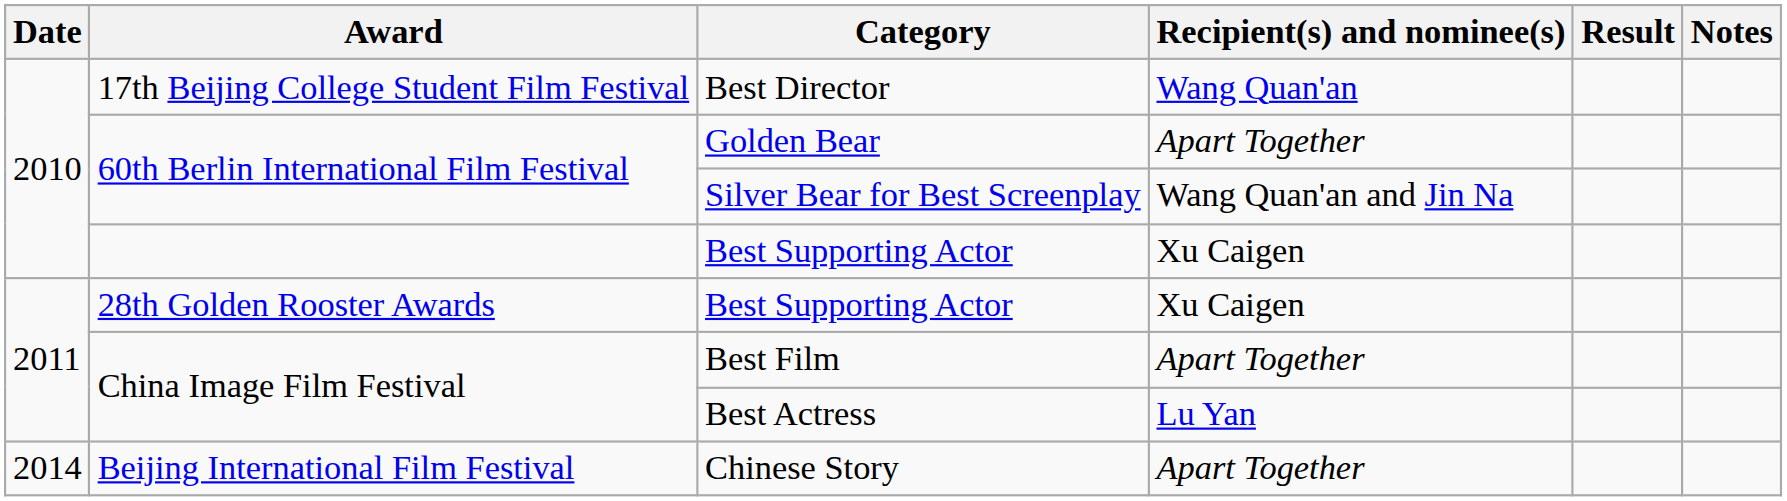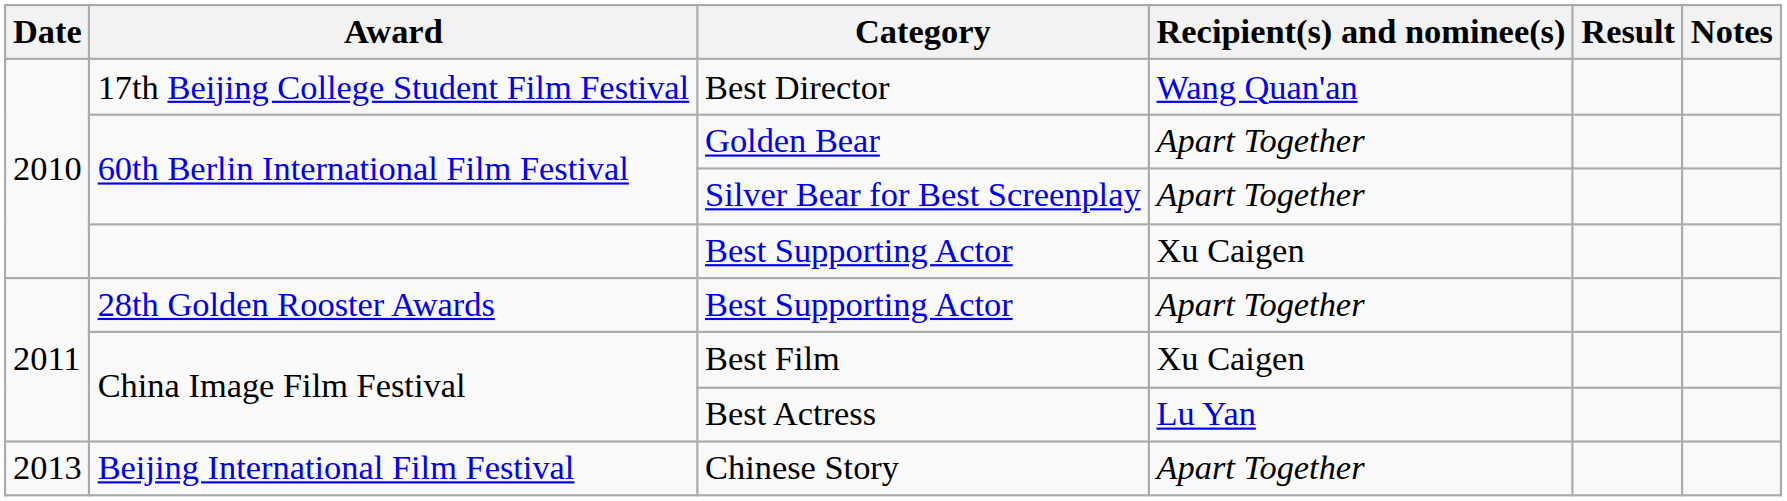 <table class="wikitable">
 <tr>
 <th>Date</th>
 <th>Award</th>
 <th>Category</th>
 <th>Recipient(s) and nominee(s)</th>
 <th>Result</th>
 <th>Notes</th>
 </tr>
 <tr>
 <td rowspan="4">2010</td>
 <td>17th <a href='#'>Beijing College Student Film Festival</a></td>
 <td>Best Director</td>
 <td><a href='#'>Wang Quan'an</a></td>
 <td></td>
 <td></td>
 </tr>
 <tr>
 <td rowspan="2"><a href='#'>60th Berlin International Film Festival</a></td>
 <td><a href='#'>Golden Bear</a></td>
 <td><em>Apart Together</em></td>
 <td></td>
 <td></td>
 </tr>
 <tr>
 <td><a href='#'>Silver Bear for Best Screenplay</a></td>
-<td>Wang Quan'an and <a href='#'>Jin Na</a></td>
+<td><em>Apart Together</em></td>
 <td></td>
 <td></td>
 </tr>
 <tr>
 <td></td>
 <td><a href='#'>Best Supporting Actor</a></td>
 <td>Xu Caigen</td>
 <td></td>
 <td></td>
 </tr>
 <tr>
 <td rowspan="3">2011</td>
 <td><a href='#'>28th Golden Rooster Awards</a></td>
 <td><a href='#'>Best Supporting Actor</a></td>
-<td>Xu Caigen</td>
+<td><em>Apart Together</em></td>
 <td></td>
 <td></td>
 </tr>
 <tr>
 <td rowspan="2">China Image Film Festival</td>
 <td>Best Film</td>
-<td><em>Apart Together</em></td>
+<td>Xu Caigen</td>
 <td></td>
 <td></td>
 </tr>
 <tr>
 <td>Best Actress</td>
 <td><a href='#'>Lu Yan</a></td>
 <td></td>
 <td></td>
 </tr>
 <tr>
-<td>2014</td>
+<td>2013</td>
 <td><a href='#'>Beijing International Film Festival</a></td>
 <td>Chinese Story</td>
 <td><em>Apart Together</em></td>
 <td></td>
 <td></td>
 </tr>
 </table>
